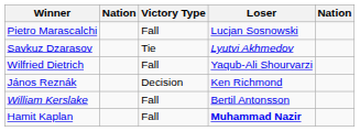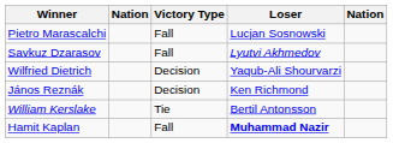 <table class="wikitable sortable" style="text-align:left;">
 <tr>
 <th>Winner</th>
 <th>Nation</th>
 <th>Victory Type</th>
 <th>Loser</th>
 <th>Nation</th>
 </tr>
 <tr>
 <td><a href='#'>Pietro Marascalchi</a></td>
 <td></td>
 <td>Fall</td>
 <td><a href='#'>Lucjan Sosnowski</a></td>
 <td></td>
 </tr>
 <tr>
 <td><a href='#'>Savkuz Dzarasov</a></td>
 <td></td>
-<td>Tie</td>
+<td>Fall</td>
 <td><em><a href='#'>Lyutvi Akhmedov</a></em></td>
 <td></td>
 </tr>
 <tr>
 <td><a href='#'>Wilfried Dietrich</a></td>
 <td></td>
-<td>Fall</td>
+<td>Decision</td>
 <td><a href='#'>Yaqub-Ali Shourvarzi</a></td>
 <td></td>
 </tr>
 <tr>
 <td><a href='#'>János Reznák</a></td>
 <td></td>
 <td>Decision</td>
 <td><a href='#'>Ken Richmond</a></td>
 <td></td>
 </tr>
 <tr>
 <td><em><a href='#'>William Kerslake</a></em></td>
 <td><em></em></td>
-<td>Fall</td>
+<td>Tie</td>
 <td><a href='#'>Bertil Antonsson</a></td>
 <td><em></em></td>
 </tr>
 <tr>
 <td><a href='#'>Hamit Kaplan</a></td>
 <td></td>
 <td>Fall</td>
 <td><strong><a href='#'>Muhammad Nazir</a></strong></td>
 <td></td>
 </tr>
 </table>
